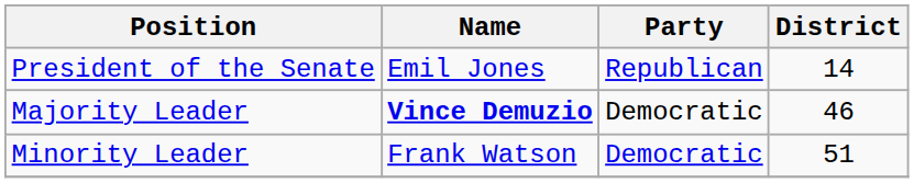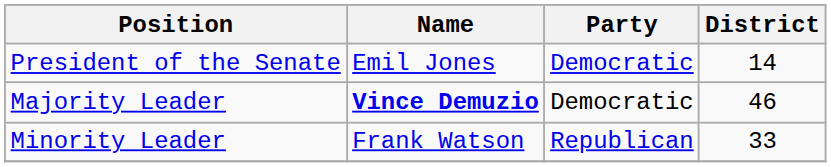 <table class="wikitable">
 <tr>
 <th>Position</th>
 <th>Name</th>
 <th>Party</th>
 <th>District</th>
 </tr>
 <tr>
 <td><a href='#'>President of the Senate</a></td>
 <td><a href='#'>Emil Jones</a></td>
-<td><a href='#'>Republican</a></td>
+<td><a href='#'>Democratic</a></td>
 <td style="text-align:center;">14</td>
 </tr>
 <tr>
 <td><a href='#'>Majority Leader</a></td>
 <td><strong><a href='#'>Vince Demuzio</a></strong></td>
 <td>Democratic</td>
 <td style="text-align:center;">46</td>
 </tr>
 <tr>
 <td><a href='#'>Minority Leader</a></td>
 <td><a href='#'>Frank Watson</a></td>
-<td><a href='#'>Democratic</a></td>
-<td style="text-align:center;">51</td>
+<td><a href='#'>Republican</a></td>
+<td style="text-align:center;">33</td>
 </tr>
 <tr>
 </tr>
 </table>
